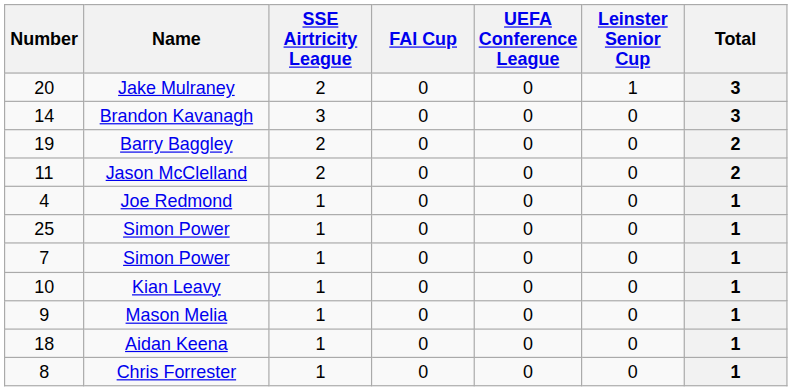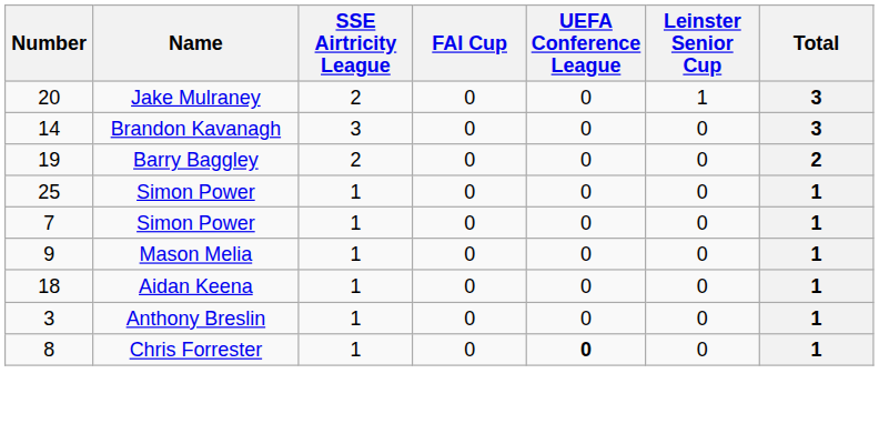 <table class="wikitable" style="font-size: 95%; text-align: center;">
 <tr>
 <th width=60>Number</th>
 <th width=150>Name</th>
 <th width=80><a href='#'>SSE Airtricity League</a></th>
 <th width=80><a href='#'>FAI Cup</a></th>
 <th width=80><a href='#'>UEFA Conference League</a></th>
 <th width=80><a href='#'>Leinster Senior Cup</a></th>
 <th width=80>Total</th>
 </tr>
 <tr>
 <td>20</td>
 <td><a href='#'>Jake Mulraney</a></td>
 <td>2 </td>
 <td>0 </td>
 <td>0 </td>
 <td>1 </td>
 <th>3 </th>
 </tr>
 <tr>
 <td>14</td>
 <td><a href='#'>Brandon Kavanagh</a></td>
 <td>3 </td>
 <td>0 </td>
 <td>0 </td>
 <td>0 </td>
 <th>3 </th>
 </tr>
 <tr>
 <td>19</td>
 <td><a href='#'>Barry Baggley</a></td>
 <td>2 </td>
 <td>0 </td>
 <td>0 </td>
 <td>0 </td>
 <th>2 </th>
 </tr>
 <tr>
-<td>11</td>
-<td><a href='#'>Jason McClelland</a></td>
-<td>2 </td>
-<td>0 </td>
-<td>0 </td>
-<td>0 </td>
-<th>2 </th>
-</tr>
-<tr>
-<td>4</td>
-<td><a href='#'>Joe Redmond</a></td>
-<td>1 </td>
-<td>0 </td>
-<td>0 </td>
-<td>0 </td>
-<th>1 </th>
-</tr>
-<tr>
 <td>25</td>
 <td><a href='#'>Simon Power</a></td>
 <td>1 </td>
 <td>0 </td>
 <td>0 </td>
 <td>0 </td>
 <th>1 </th>
 </tr>
 <tr>
 <td>7</td>
 <td><a href='#'>Simon Power</a></td>
-<td>1 </td>
-<td>0 </td>
-<td>0 </td>
-<td>0 </td>
-<th>1 </th>
-</tr>
-<tr>
-<td>10</td>
-<td><a href='#'>Kian Leavy</a></td>
 <td>1 </td>
 <td>0 </td>
 <td>0 </td>
 <td>0 </td>
 <th>1 </th>
 </tr>
 <tr>
 <td>9</td>
 <td><a href='#'>Mason Melia</a></td>
 <td>1 </td>
 <td>0 </td>
 <td>0 </td>
 <td>0 </td>
 <th>1 </th>
 </tr>
 <tr>
 <td>18</td>
 <td><a href='#'>Aidan Keena</a></td>
 <td>1 </td>
 <td>0 </td>
 <td>0 </td>
 <td>0 </td>
 <th>1 </th>
 </tr>
 <tr>
-<td>8</td>
-<td><a href='#'>Chris Forrester</a></td>
+<td>3</td>
+<td><a href='#'>Anthony Breslin</a></td>
 <td>1 </td>
 <td>0 </td>
 <td>0 </td>
 <td>0 </td>
 <th>1 </th>
 </tr>
+<tr>
+<td>8</td>
+<td><a href='#'>Chris Forrester</a></td>
+<td>1 </td>
+<td>0 </td>
+<td><strong>0 </strong></td>
+<td>0 </td>
+<th>1 </th>
+</tr>
 </table>
